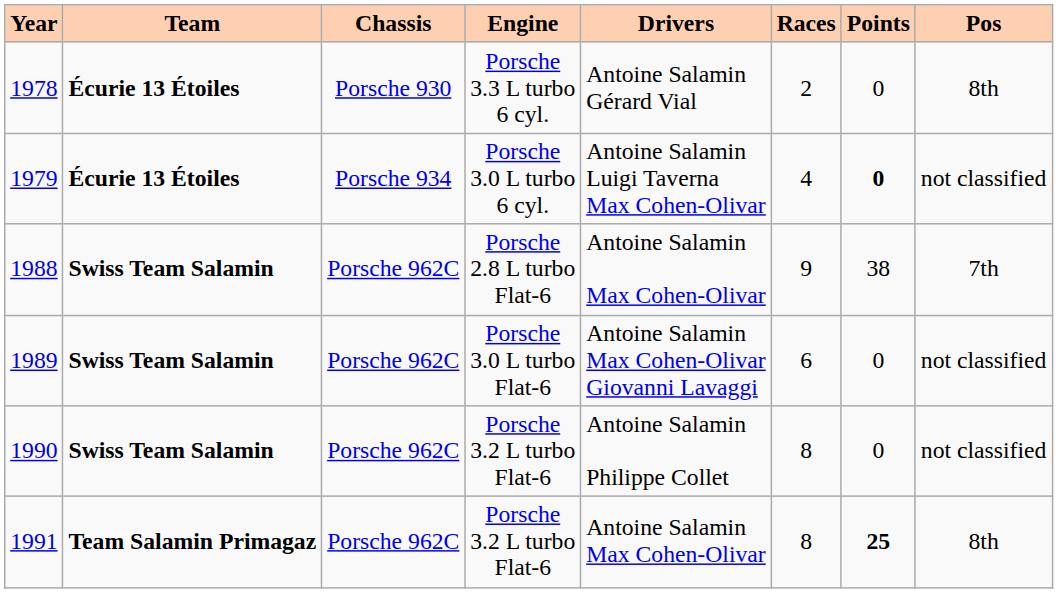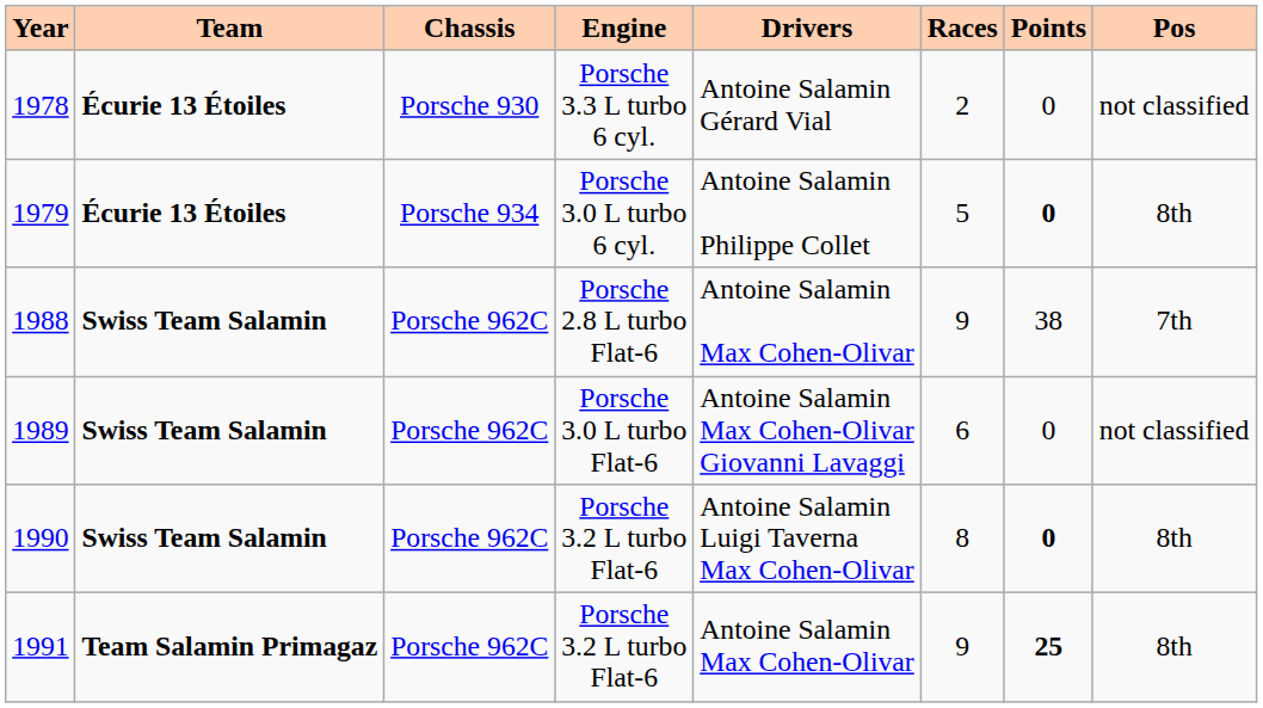 <table class="wikitable centre alternance" style="text-align:center">
 <tr>
 <th scope=col style="background:#FFCFB2">Year</th>
 <th scope=col style="background:#FFCFB2">Team</th>
 <th scope=col style="background:#FFCFB2">Chassis</th>
 <th scope=col style="background:#FFCFB2">Engine</th>
 <th scope=col style="background:#FFCFB2">Drivers</th>
 <th scope=col style="background:#FFCFB2">Races</th>
 <th scope=col style="background:#FFCFB2">Points</th>
 <th scope=col style="background:#FFCFB2">Pos</th>
 </tr>
 <tr>
 <td><a href='#'>1978</a></td>
 <td align="left"> <strong>Écurie 13 Étoiles</strong></td>
 <td><a href='#'>Porsche 930</a></td>
 <td><a href='#'>Porsche</a><br> 3.3 L turbo<br>6 cyl.</td>
 <td align="left"> Antoine Salamin<br> Gérard Vial</td>
 <td>2</td>
 <td>0</td>
-<td>8th</td>
+<td>not classified</td>
 </tr>
 <tr>
 <td><a href='#'>1979</a></td>
 <td align="left"> <strong>Écurie 13 Étoiles</strong></td>
 <td><a href='#'>Porsche 934</a></td>
 <td><a href='#'>Porsche</a><br> 3.0 L turbo<br>6 cyl.</td>
-<td align="left"> Antoine Salamin<br> Luigi Taverna<br> <a href='#'>Max Cohen-Olivar</a></td>
-<td>4</td>
+<td align="left"> Antoine Salamin<br><br> Philippe Collet</td>
+<td>5</td>
 <td><strong>0</strong></td>
-<td>not classified</td>
+<td>8th</td>
 </tr>
 <tr>
 <td><a href='#'>1988</a></td>
 <td align="left"> <strong>Swiss Team Salamin</strong></td>
 <td><a href='#'>Porsche 962C</a></td>
 <td><a href='#'>Porsche</a><br> 2.8 L turbo<br>Flat-6</td>
 <td align="left"> Antoine Salamin<br><br> <a href='#'>Max Cohen-Olivar</a></td>
 <td>9</td>
 <td>38</td>
 <td>7th</td>
 </tr>
 <tr>
 <td><a href='#'>1989</a></td>
 <td align="left"> <strong>Swiss Team Salamin</strong></td>
 <td><a href='#'>Porsche 962C</a></td>
 <td><a href='#'>Porsche</a><br> 3.0 L turbo<br>Flat-6</td>
 <td align="left"> Antoine Salamin<br> <a href='#'>Max Cohen-Olivar</a><br> <a href='#'>Giovanni Lavaggi</a></td>
 <td>6</td>
 <td>0</td>
 <td>not classified</td>
 </tr>
 <tr>
 <td><a href='#'>1990</a></td>
 <td align="left"> <strong>Swiss Team Salamin</strong></td>
 <td><a href='#'>Porsche 962C</a></td>
 <td><a href='#'>Porsche</a><br> 3.2 L turbo<br>Flat-6</td>
-<td align="left"> Antoine Salamin<br><br> Philippe Collet</td>
+<td align="left"> Antoine Salamin<br> Luigi Taverna<br> <a href='#'>Max Cohen-Olivar</a></td>
 <td>8</td>
-<td>0</td>
-<td>not classified</td>
+<td><strong>0</strong></td>
+<td>8th</td>
 </tr>
 <tr>
 <td><a href='#'>1991</a></td>
 <td align="left"> <strong>Team Salamin Primagaz</strong></td>
 <td><a href='#'>Porsche 962C</a></td>
 <td><a href='#'>Porsche</a><br> 3.2 L turbo<br>Flat-6</td>
 <td align="left"> Antoine Salamin<br> <a href='#'>Max Cohen-Olivar</a></td>
-<td>8</td>
+<td>9</td>
 <td><strong>25</strong></td>
 <td>8th</td>
 </tr>
 </table>
